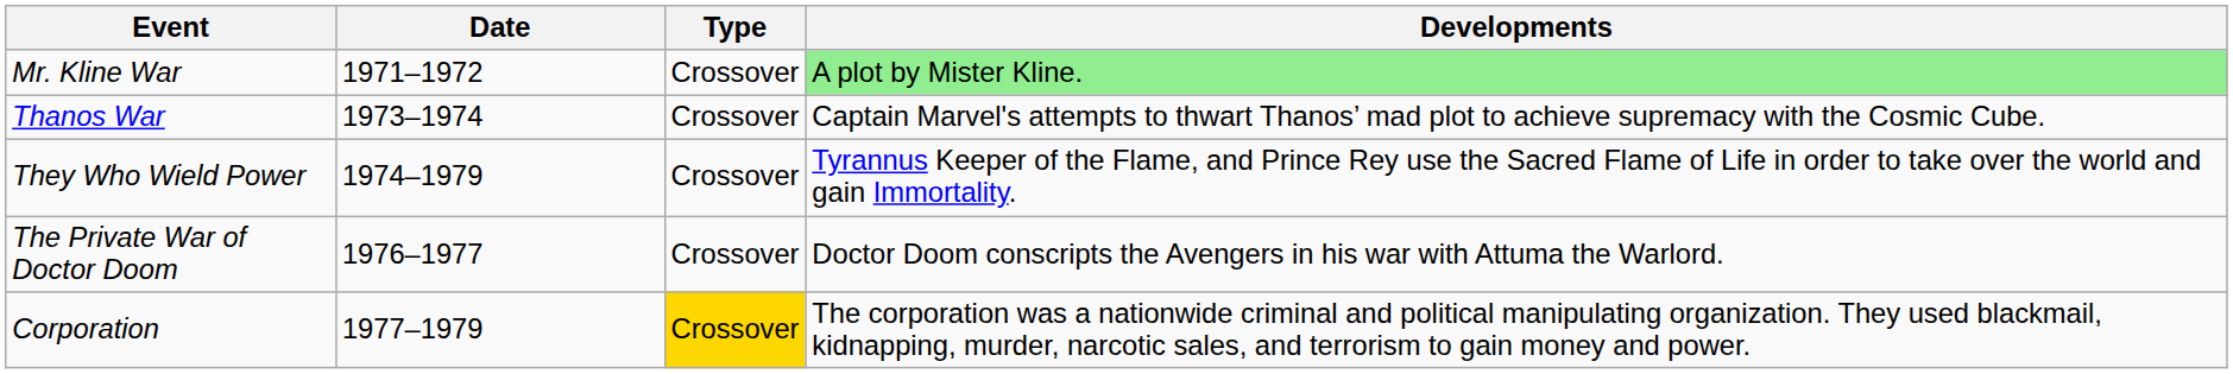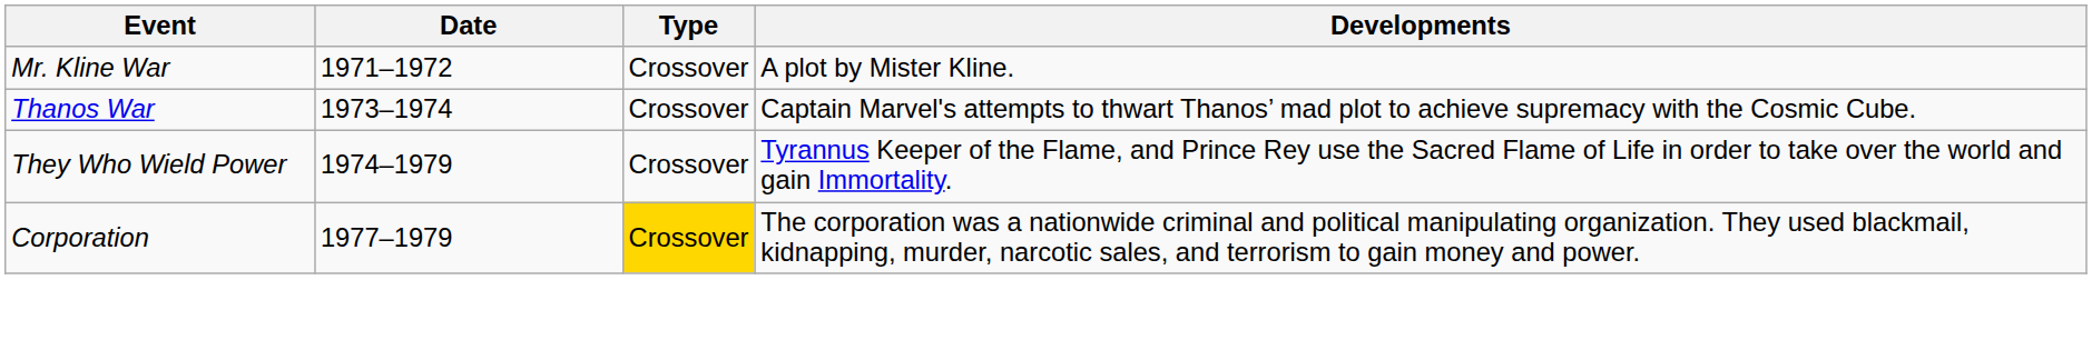 <table class="wikitable" style="width:100%;">
 <tr>
 <th width=15%>Event</th>
 <th width=15%>Date</th>
 <th width=5%>Type</th>
 <th width=70%>Developments</th>
 </tr>
 <tr>
 <td><em>Mr. Kline War</em></td>
 <td>1971–1972</td>
 <td>Crossover</td>
-<td style="background: lightgreen;">A plot by Mister Kline.</td>
+<td>A plot by Mister Kline.</td>
 </tr>
 <tr>
 <td><em><a href='#'>Thanos War</a></em></td>
 <td>1973–1974</td>
 <td>Crossover</td>
 <td>Captain Marvel's attempts to thwart Thanos’ mad plot to achieve supremacy with the Cosmic Cube.</td>
 </tr>
 <tr>
 <td><em>They Who Wield Power</em></td>
 <td>1974–1979</td>
 <td>Crossover</td>
 <td><a href='#'>Tyrannus</a> Keeper of the Flame, and Prince Rey use the Sacred Flame of Life in order to take over the world and gain <a href='#'>Immortality</a>.</td>
 </tr>
 <tr>
-<td><em>The Private War of Doctor Doom</em></td>
-<td>1976–1977</td>
-<td>Crossover</td>
-<td>Doctor Doom conscripts the Avengers in his war with Attuma the Warlord.</td>
-</tr>
-<tr>
 <td><em>Corporation</em></td>
 <td>1977–1979</td>
 <td style="background: gold;">Crossover</td>
 <td>The corporation was a nationwide criminal and political manipulating organization. They used blackmail, kidnapping, murder, narcotic sales, and terrorism to gain money and power.</td>
 </tr>
 </table>
